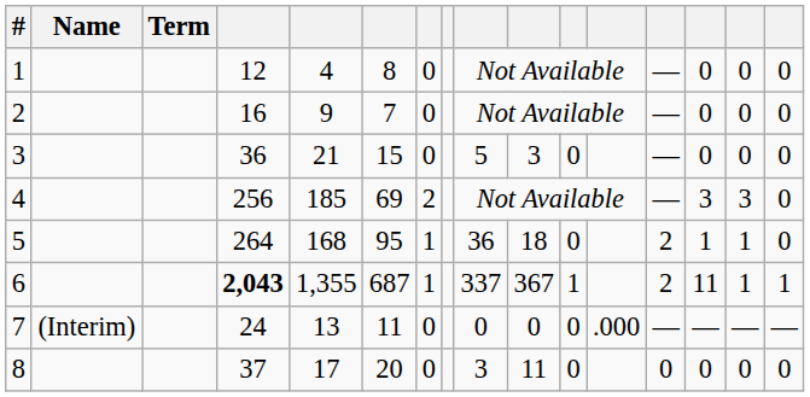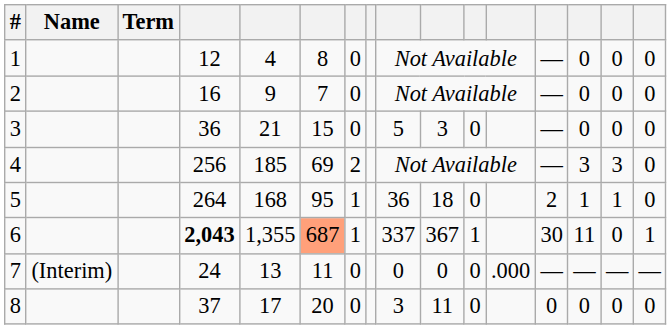 <table class="wikitable sortable" style="text-align:center;">
 <tr>
 <th scope="col">#</th>
 <th scope="col">Name</th>
 <th scope="col">Term</th>
 <th scope="col"></th>
 <th scope="col"></th>
 <th scope="col"></th>
 <th scope="col"></th>
 <th scope="col"></th>
 <th scope="col"></th>
 <th scope="col"></th>
 <th scope="col"></th>
 <th scope="col"></th>
 <th scope="col"></th>
 <th scope="col"></th>
 <th scope="col"></th>
 <th scope="col"></th>
 </tr>
 <tr>
 <td scope="row">1</td>
 <td></td>
 <td></td>
 <td>12</td>
 <td>4</td>
 <td>8</td>
 <td>0</td>
 <td></td>
 <td colspan=4><em>Not Available</em></td>
 <td>—</td>
 <td>0</td>
 <td>0</td>
 <td>0</td>
 </tr>
 <tr>
 <td scope="row">2</td>
 <td></td>
 <td></td>
 <td>16</td>
 <td>9</td>
 <td>7</td>
 <td>0</td>
 <td></td>
 <td colspan=4><em>Not Available</em></td>
 <td>—</td>
 <td>0</td>
 <td>0</td>
 <td>0</td>
 </tr>
 <tr>
 <td scope="row">3</td>
 <td></td>
 <td></td>
 <td>36</td>
 <td>21</td>
 <td>15</td>
 <td>0</td>
 <td></td>
 <td>5</td>
 <td>3</td>
 <td>0</td>
 <td></td>
 <td>—</td>
 <td>0</td>
 <td>0</td>
 <td>0</td>
 </tr>
 <tr>
 <td scope="row">4</td>
 <td></td>
 <td></td>
 <td>256</td>
 <td>185</td>
 <td>69</td>
 <td>2</td>
 <td></td>
 <td colspan=4><em>Not Available</em></td>
 <td>—</td>
 <td>3</td>
 <td>3</td>
 <td>0</td>
 </tr>
 <tr>
 <td scope="row">5</td>
 <td></td>
 <td></td>
 <td>264</td>
 <td>168</td>
 <td>95</td>
 <td>1</td>
 <td></td>
 <td>36</td>
 <td>18</td>
 <td>0</td>
 <td></td>
 <td>2</td>
 <td>1</td>
 <td>1</td>
 <td>0</td>
 </tr>
 <tr>
 <td scope="row">6</td>
 <td></td>
 <td></td>
 <td><strong>2,043</strong></td>
 <td>1,355</td>
-<td>687</td>
+<td style="background: lightsalmon;">687</td>
 <td>1</td>
 <td></td>
 <td>337</td>
 <td>367</td>
 <td>1</td>
 <td></td>
-<td>2</td>
+<td>30</td>
 <td>11</td>
-<td>1</td>
+<td>0</td>
 <td>1</td>
 </tr>
 <tr>
 <td scope="row">7</td>
 <td> (Interim)</td>
 <td></td>
 <td>24</td>
 <td>13</td>
 <td>11</td>
 <td>0</td>
 <td></td>
 <td>0</td>
 <td>0</td>
 <td>0</td>
 <td>.000</td>
 <td>—</td>
 <td>—</td>
 <td>—</td>
 <td>—</td>
 </tr>
 <tr>
 <td scope="row">8</td>
 <td></td>
 <td></td>
 <td>37</td>
 <td>17</td>
 <td>20</td>
 <td>0</td>
 <td></td>
 <td>3</td>
 <td>11</td>
 <td>0</td>
 <td></td>
 <td>0</td>
 <td>0</td>
 <td>0</td>
 <td>0</td>
 </tr>
 </table>
